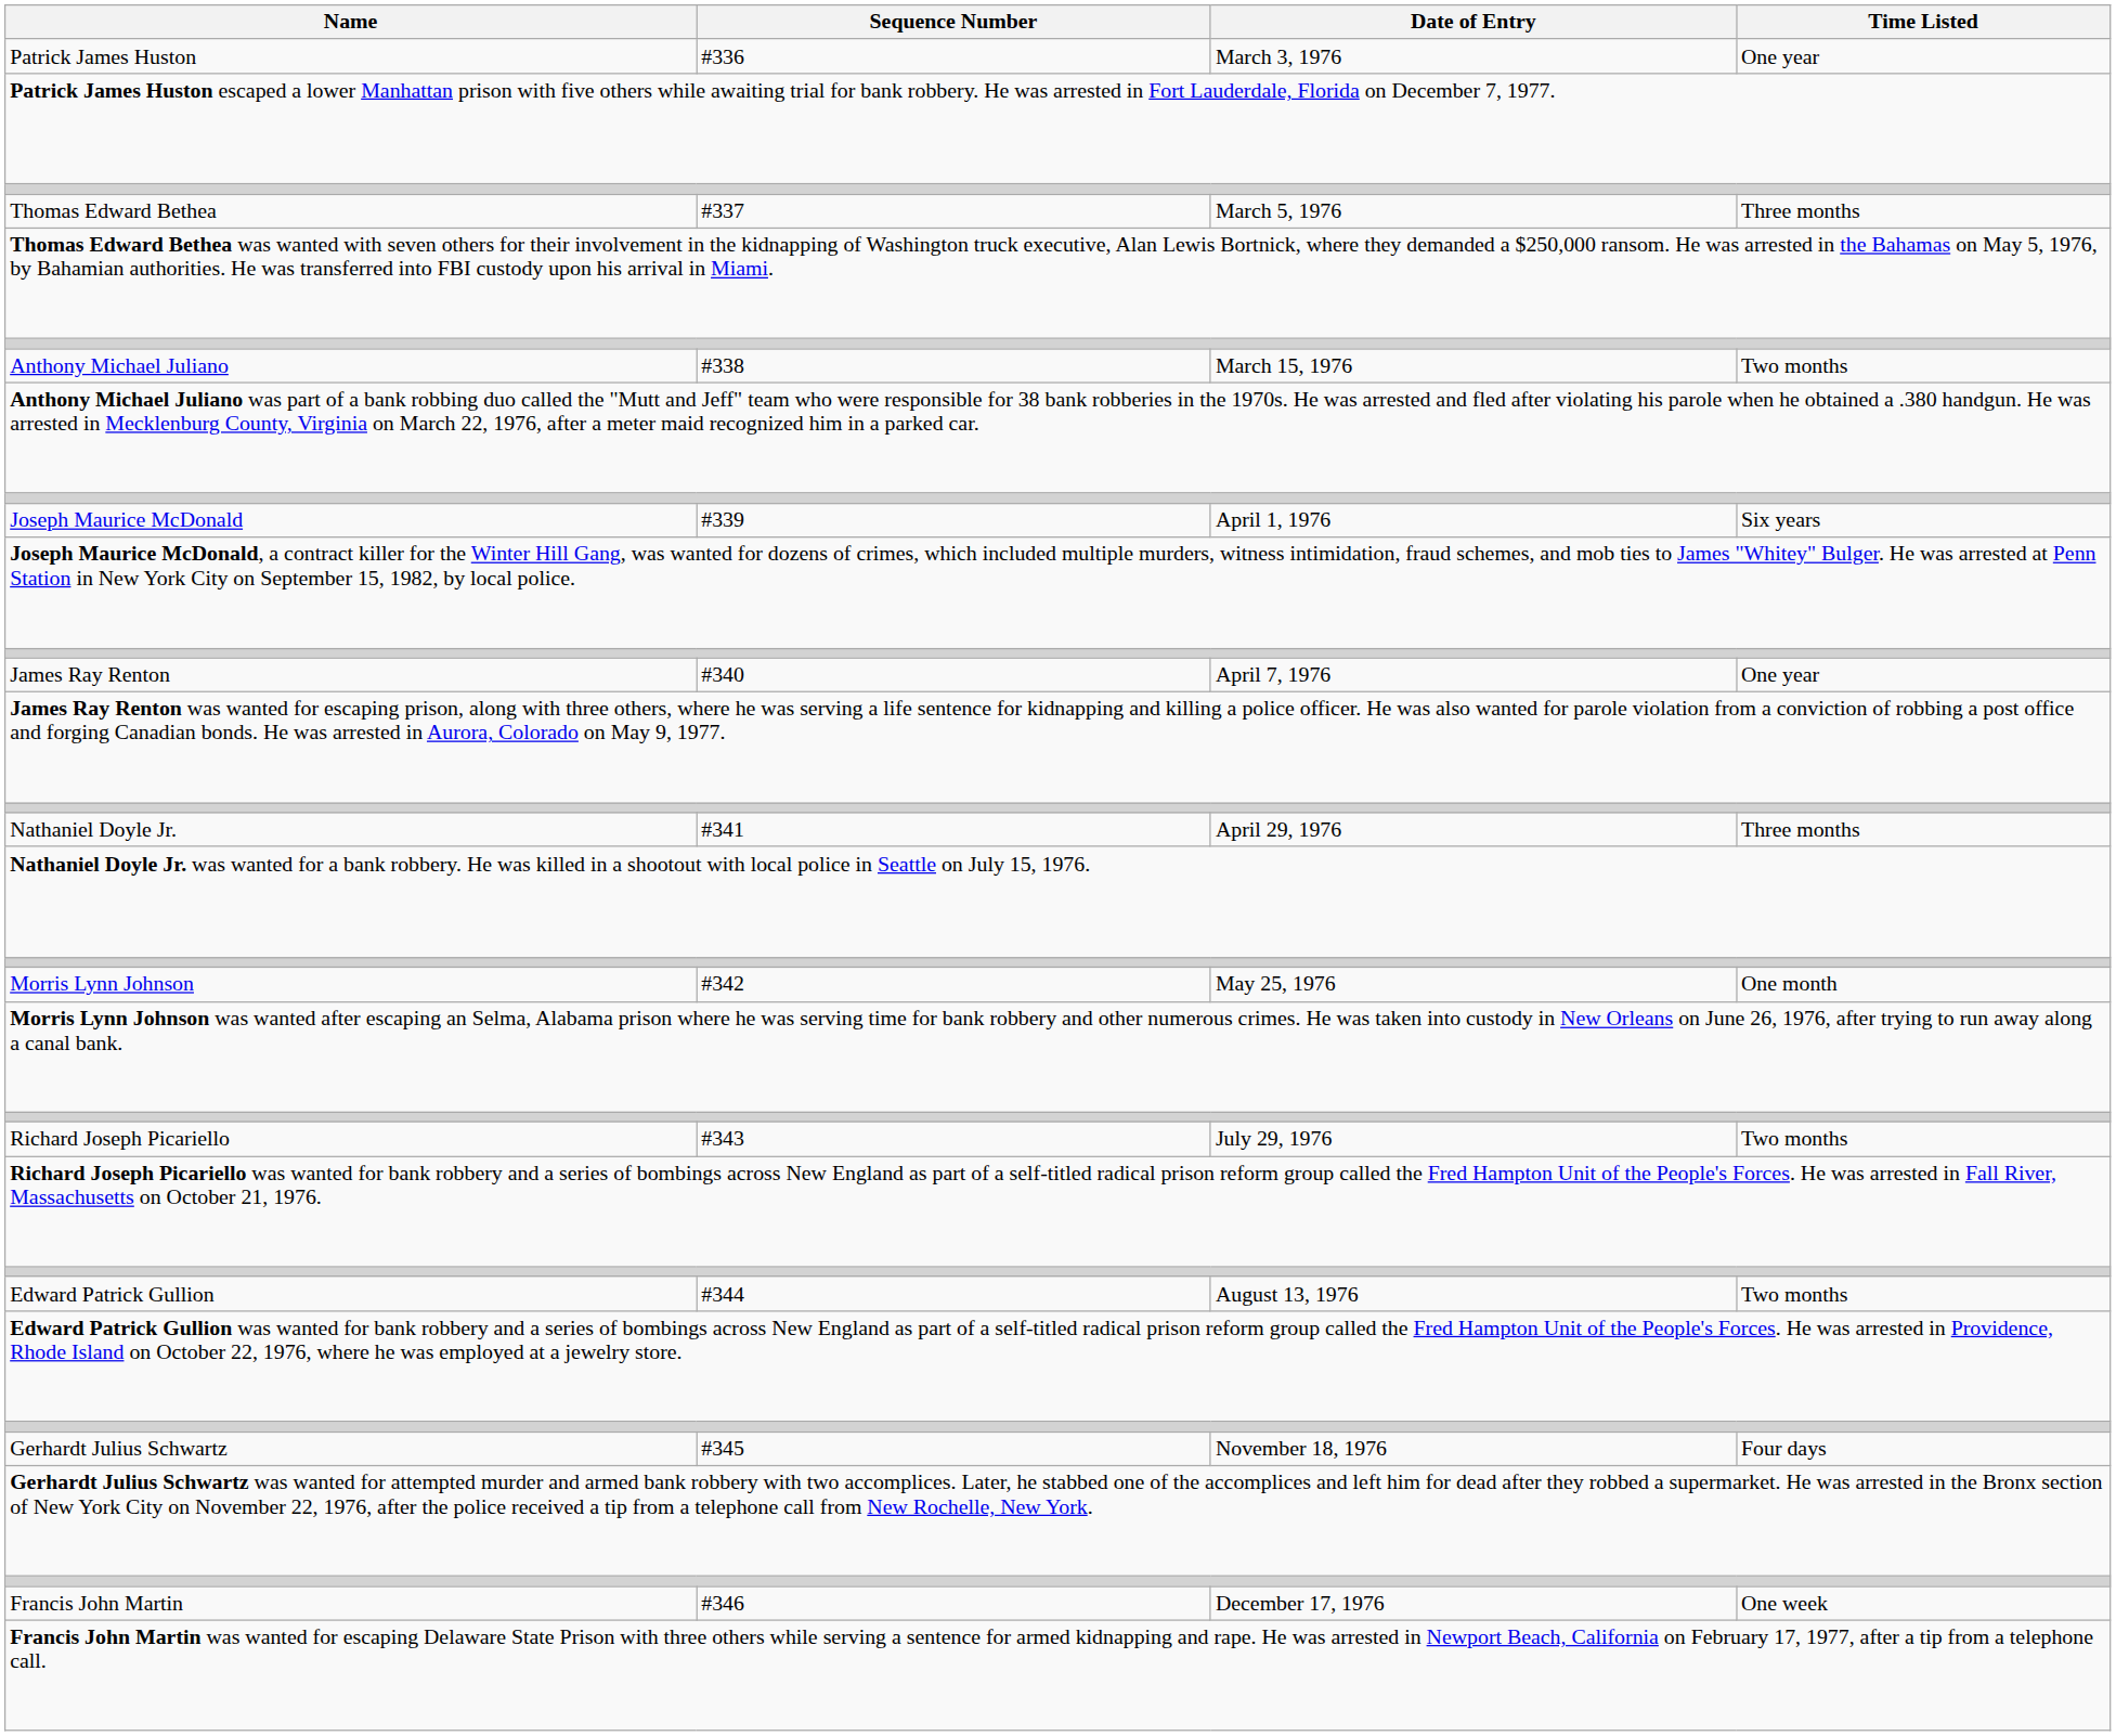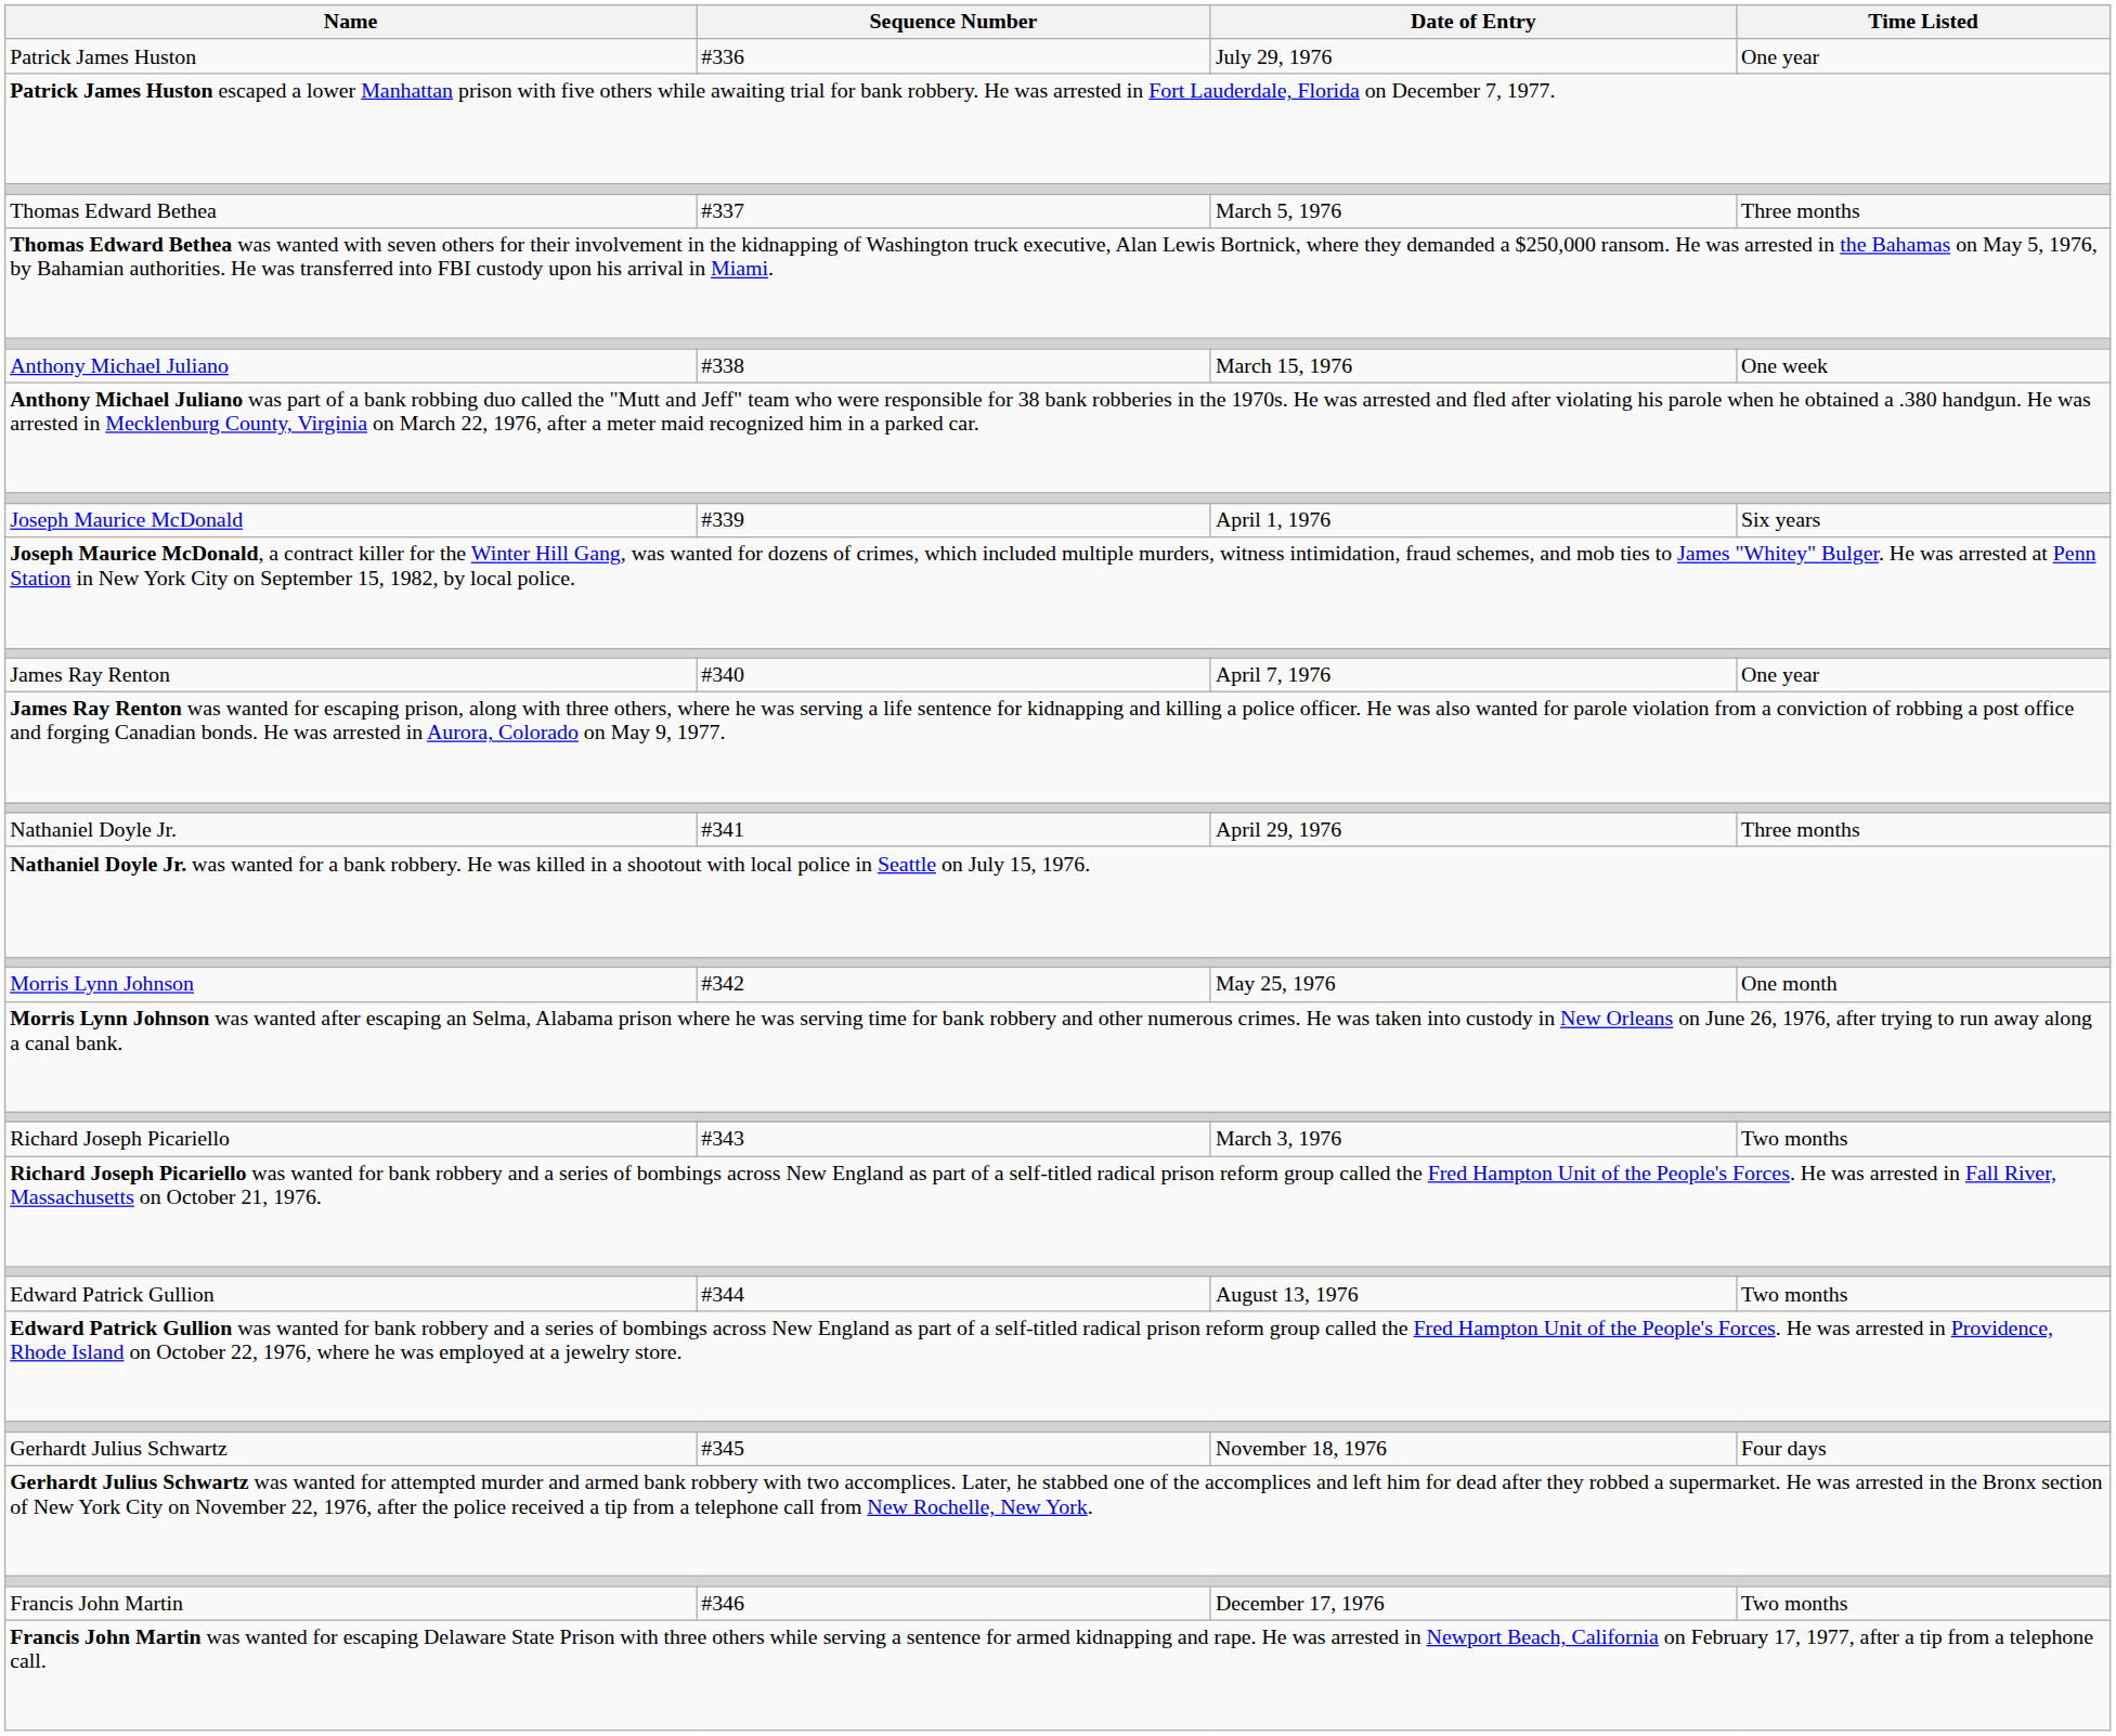 <table class="wikitable">
 <tr>
 <th>Name</th>
 <th>Sequence Number</th>
 <th>Date of Entry</th>
 <th>Time Listed</th>
 </tr>
 <tr>
 <td height="10">Patrick James Huston</td>
 <td>#336</td>
-<td>March 3, 1976</td>
+<td>July 29, 1976</td>
 <td>One year</td>
 </tr>
 <tr>
 <td colspan="4" valign="top" height="75"><strong>Patrick James Huston</strong> escaped a lower <a href='#'>Manhattan</a> prison with five others while awaiting trial for bank robbery. He was arrested in <a href='#'>Fort Lauderdale, Florida</a> on December 7, 1977.</td>
 </tr>
 <tr>
 <td colSpan="4" style="background-color:lightgrey;"></td>
 </tr>
 <tr>
 <td height="10">Thomas Edward Bethea</td>
 <td>#337</td>
 <td>March 5, 1976</td>
 <td>Three months</td>
 </tr>
 <tr>
 <td colspan="4" valign="top" height="75"><strong>Thomas Edward Bethea</strong> was wanted with seven others for their involvement in the kidnapping of Washington truck executive, Alan Lewis Bortnick, where they demanded a $250,000 ransom. He was arrested in <a href='#'>the Bahamas</a> on May 5, 1976, by Bahamian authorities. He was transferred into FBI custody upon his arrival in <a href='#'>Miami</a>.</td>
 </tr>
 <tr>
 <td colSpan="4" style="background-color:lightgrey;"></td>
 </tr>
 <tr>
 <td height="10"><a href='#'>Anthony Michael Juliano</a></td>
 <td>#338</td>
 <td>March 15, 1976</td>
-<td>Two months</td>
+<td>One week</td>
 </tr>
 <tr>
 <td colspan="4" valign="top" height="75"><strong>Anthony Michael Juliano</strong> was part of a bank robbing duo called the "Mutt and Jeff" team who were responsible for 38 bank robberies in the 1970s. He was arrested and fled after violating his parole when he obtained a .380 handgun. He was arrested in <a href='#'>Mecklenburg County, Virginia</a> on March 22, 1976, after a meter maid recognized him in a parked car.</td>
 </tr>
 <tr>
 <td colSpan="4" style="background-color:lightgrey;"></td>
 </tr>
 <tr>
 <td height="10"><a href='#'>Joseph Maurice McDonald</a></td>
 <td>#339</td>
 <td>April 1, 1976</td>
 <td>Six years</td>
 </tr>
 <tr>
 <td colspan="4" valign="top" height="75"><strong>Joseph Maurice McDonald</strong>, a contract killer for the <a href='#'>Winter Hill Gang</a>, was wanted for dozens of crimes, which included multiple murders, witness intimidation, fraud schemes, and mob ties to <a href='#'>James "Whitey" Bulger</a>. He was arrested at <a href='#'>Penn Station</a> in New York City on September 15, 1982, by local police.</td>
 </tr>
 <tr>
 <td colSpan="4" style="background-color:lightgrey;"></td>
 </tr>
 <tr>
 <td height="10">James Ray Renton</td>
 <td>#340</td>
 <td>April 7, 1976</td>
 <td>One year</td>
 </tr>
 <tr>
 <td colspan="4" valign="top" height="75"><strong>James Ray Renton</strong> was wanted for escaping prison, along with three others, where he was serving a life sentence for kidnapping and killing a police officer. He was also wanted for parole violation from a conviction of robbing a post office and forging Canadian bonds. He was arrested in <a href='#'>Aurora, Colorado</a> on May 9, 1977.</td>
 </tr>
 <tr>
 <td colSpan="4" style="background-color:lightgrey;"></td>
 </tr>
 <tr>
 <td height="10">Nathaniel Doyle Jr.</td>
 <td>#341</td>
 <td>April 29, 1976</td>
 <td>Three months</td>
 </tr>
 <tr>
 <td colspan="4" valign="top" height="75"><strong>Nathaniel Doyle Jr.</strong> was wanted for a bank robbery. He was killed in a shootout with local police in <a href='#'>Seattle</a> on July 15, 1976.</td>
 </tr>
 <tr>
 <td colSpan="4" style="background-color:lightgrey;"></td>
 </tr>
 <tr>
 <td height="10"><a href='#'>Morris Lynn Johnson</a></td>
 <td>#342</td>
 <td>May 25, 1976</td>
 <td>One month</td>
 </tr>
 <tr>
 <td colspan="4" valign="top" height="75"><strong>Morris Lynn Johnson</strong> was wanted after escaping an Selma, Alabama prison where he was serving time for bank robbery and other numerous crimes. He was taken into custody in <a href='#'>New Orleans</a> on June 26, 1976, after trying to run away along a canal bank.</td>
 </tr>
 <tr>
 <td colSpan="4" style="background-color:lightgrey;"></td>
 </tr>
 <tr>
 <td height="10">Richard Joseph Picariello</td>
 <td>#343</td>
-<td>July 29, 1976</td>
+<td>March 3, 1976</td>
 <td>Two months</td>
 </tr>
 <tr>
 <td colspan="4" valign="top" height="75"><strong>Richard Joseph Picariello</strong> was wanted for bank robbery and a series of bombings across New England as part of a self-titled radical prison reform group called the <a href='#'>Fred Hampton Unit of the People's Forces</a>. He was arrested in <a href='#'>Fall River, Massachusetts</a> on October 21, 1976.</td>
 </tr>
 <tr>
 <td colSpan="4" style="background-color:lightgrey;"></td>
 </tr>
 <tr>
 <td height="10">Edward Patrick Gullion</td>
 <td>#344</td>
 <td>August 13, 1976</td>
 <td>Two months</td>
 </tr>
 <tr>
 <td colspan="4" valign="top" height="75"><strong>Edward Patrick Gullion</strong> was wanted for bank robbery and a series of bombings across New England as part of a self-titled radical prison reform group called the <a href='#'>Fred Hampton Unit of the People's Forces</a>. He was arrested in <a href='#'>Providence, Rhode Island</a> on October 22, 1976, where he was employed at a jewelry store.</td>
 </tr>
 <tr>
 <td colSpan="4" style="background-color:lightgrey;"></td>
 </tr>
 <tr>
 <td height="10">Gerhardt Julius Schwartz</td>
 <td>#345</td>
 <td>November 18, 1976</td>
 <td>Four days</td>
 </tr>
 <tr>
 <td colspan="4" valign="top" height="75"><strong>Gerhardt Julius Schwartz</strong> was wanted for attempted murder and armed bank robbery with two accomplices. Later, he stabbed one of the accomplices and left him for dead after they robbed a supermarket. He was arrested in the Bronx section of New York City on November 22, 1976, after the police received a tip from a telephone call from <a href='#'>New Rochelle, New York</a>.</td>
 </tr>
 <tr>
 <td colSpan="4" style="background-color:lightgrey;"></td>
 </tr>
 <tr>
 <td height="10">Francis John Martin</td>
 <td>#346</td>
 <td>December 17, 1976</td>
-<td>One week</td>
+<td>Two months</td>
 </tr>
 <tr>
 <td colspan="4" valign="top" height="75"><strong>Francis John Martin</strong> was wanted for escaping Delaware State Prison with three others while serving a sentence for armed kidnapping and rape. He was arrested in <a href='#'>Newport Beach, California</a> on February 17, 1977, after a tip from a telephone call.</td>
 </tr>
 </table>
